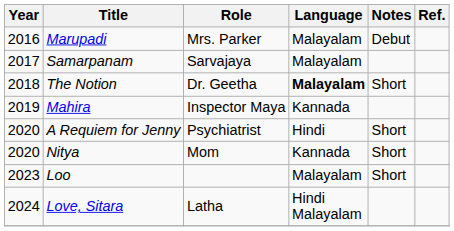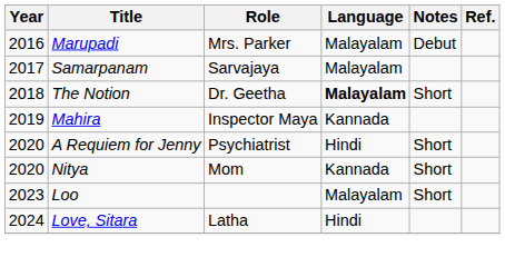 <table class="wikitable plainrowheaders sortable">
 <tr>
 <th scope=col>Year</th>
 <th scope="col">Title</th>
 <th scope="col">Role</th>
 <th scope="col">Language</th>
 <th scope="col">Notes</th>
 <th scope="col" class="unsortable">Ref.</th>
 </tr>
 <tr>
 <td>2016</td>
 <td scope="row"><em><a href='#'>Marupadi</a></em></td>
 <td>Mrs. Parker</td>
 <td>Malayalam</td>
 <td>Debut</td>
 <td></td>
 </tr>
 <tr>
 <td>2017</td>
 <td scope="row"><em>Samarpanam</em></td>
 <td>Sarvajaya</td>
 <td>Malayalam</td>
 <td></td>
 <td></td>
 </tr>
 <tr>
 <td>2018</td>
 <td scope="row"><em>The Notion</em></td>
 <td>Dr. Geetha</td>
 <td><strong>Malayalam</strong></td>
 <td>Short</td>
 <td></td>
 </tr>
 <tr>
 <td>2019</td>
 <td scope="row"><em><a href='#'>Mahira</a></em></td>
 <td>Inspector Maya</td>
 <td>Kannada</td>
 <td></td>
 <td></td>
 </tr>
 <tr>
 <td>2020</td>
 <td scope="row"><em>A Requiem for Jenny</em></td>
 <td>Psychiatrist</td>
 <td>Hindi</td>
 <td>Short</td>
 <td></td>
 </tr>
 <tr>
 <td>2020</td>
 <td scope="row"><em>Nitya</em></td>
 <td>Mom</td>
 <td>Kannada</td>
 <td>Short</td>
 <td></td>
 </tr>
 <tr>
 <td>2023</td>
 <td scope="row"><em>Loo</em></td>
 <td></td>
 <td>Malayalam</td>
 <td>Short</td>
 <td></td>
 </tr>
 <tr>
 <td>2024</td>
 <td scope="row"><em><a href='#'>Love, Sitara</a></em></td>
 <td>Latha</td>
-<td>Hindi<br>Malayalam</td>
+<td>Hindi</td>
 <td></td>
 <td></td>
 </tr>
 <tr>
 </tr>
 </table>
